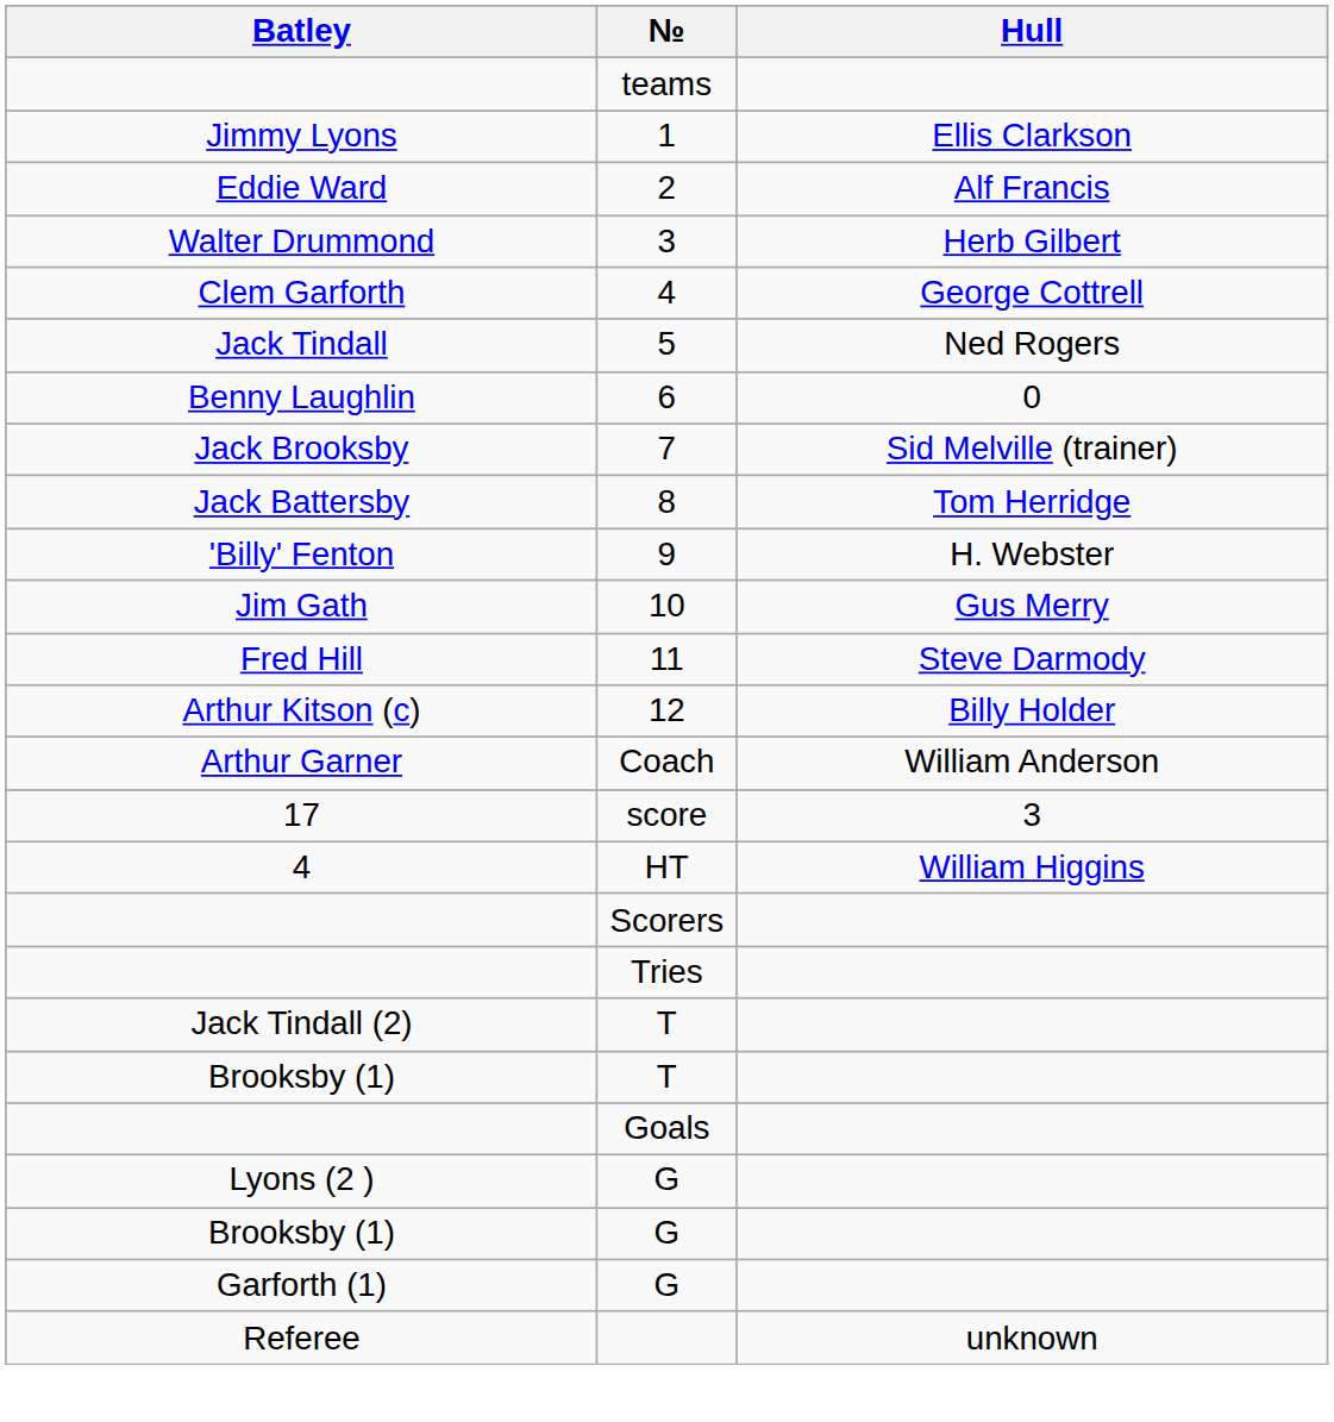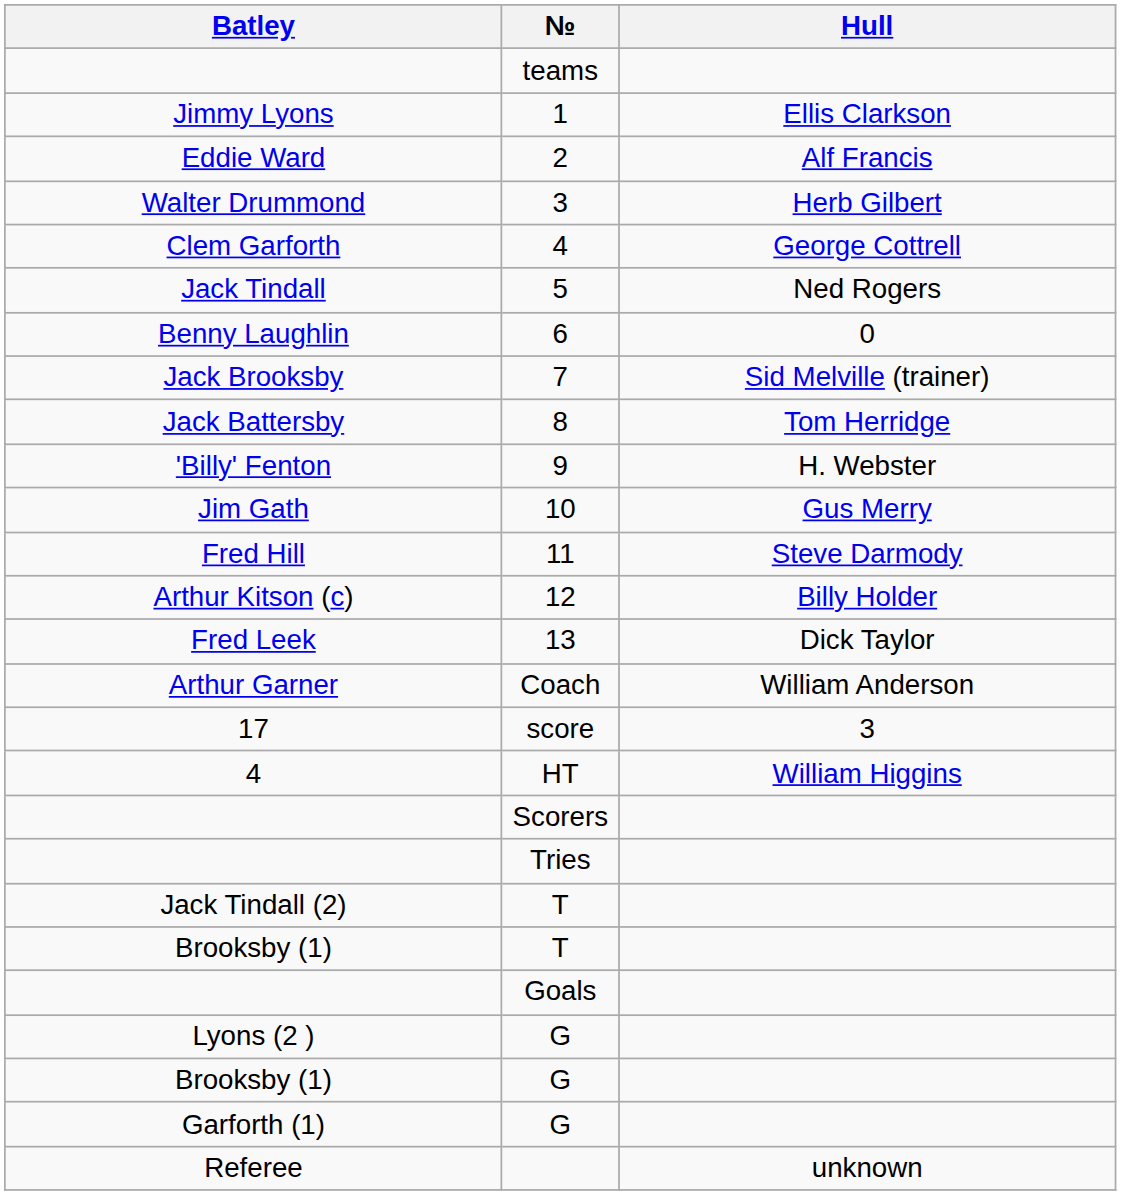 <table class="wikitable" style="text-align:center;">
 <tr>
 <th width=280 abbr=winner><a href='#'>Batley</a></th>
 <th width=60 abbr="Number">№</th>
 <th width=280 abbr=runner-up><a href='#'>Hull</a></th>
 </tr>
 <tr>
 <td></td>
 <td>teams</td>
 <td></td>
 </tr>
 <tr>
 <td><a href='#'>Jimmy Lyons</a></td>
 <td>1</td>
 <td><a href='#'>Ellis Clarkson</a></td>
 </tr>
 <tr>
 <td><a href='#'>Eddie Ward</a></td>
 <td>2</td>
 <td><a href='#'>Alf Francis</a></td>
 </tr>
 <tr>
 <td><a href='#'>Walter Drummond</a></td>
 <td>3</td>
 <td><a href='#'>Herb Gilbert</a></td>
 </tr>
 <tr>
 <td><a href='#'>Clem Garforth</a></td>
 <td>4</td>
 <td><a href='#'>George Cottrell</a></td>
 </tr>
 <tr>
 <td><a href='#'>Jack Tindall</a></td>
 <td>5</td>
 <td>Ned Rogers</td>
 </tr>
 <tr>
 <td><a href='#'>Benny Laughlin</a></td>
 <td>6</td>
 <td>0</td>
 </tr>
 <tr>
 <td><a href='#'>Jack Brooksby</a></td>
 <td>7</td>
 <td><a href='#'>Sid Melville</a> (trainer)</td>
 </tr>
 <tr>
 <td><a href='#'>Jack Battersby</a></td>
 <td>8</td>
 <td><a href='#'>Tom Herridge</a></td>
 </tr>
 <tr>
 <td><a href='#'>'Billy' Fenton</a></td>
 <td>9</td>
 <td>H. Webster</td>
 </tr>
 <tr>
 <td><a href='#'>Jim Gath</a></td>
 <td>10</td>
 <td><a href='#'>Gus Merry</a></td>
 </tr>
 <tr>
 <td><a href='#'>Fred Hill</a></td>
 <td>11</td>
 <td><a href='#'>Steve Darmody</a></td>
 </tr>
 <tr>
 <td><a href='#'>Arthur Kitson</a> (<a href='#'>c</a>)</td>
 <td>12</td>
 <td><a href='#'>Billy Holder</a></td>
 </tr>
 <tr>
+<td><a href='#'>Fred Leek</a></td>
+<td>13</td>
+<td>Dick Taylor</td>
+</tr>
+<tr>
 <td><a href='#'>Arthur Garner</a></td>
 <td>Coach</td>
 <td>William Anderson</td>
 </tr>
 <tr>
 <td>17</td>
 <td>score</td>
 <td>3</td>
 </tr>
 <tr>
 <td>4</td>
 <td>HT</td>
 <td><a href='#'>William Higgins</a></td>
 </tr>
 <tr>
 <td></td>
 <td>Scorers</td>
 <td></td>
 </tr>
 <tr>
 <td></td>
 <td>Tries</td>
 <td></td>
 </tr>
 <tr>
 <td>Jack Tindall (2)</td>
 <td>T</td>
 <td></td>
 </tr>
 <tr>
 <td>Brooksby (1)</td>
 <td>T</td>
 <td></td>
 </tr>
 <tr>
 <td></td>
 <td>Goals</td>
 <td></td>
 </tr>
 <tr>
 <td>Lyons (2 )</td>
 <td>G</td>
 <td></td>
 </tr>
 <tr>
 <td>Brooksby (1)</td>
 <td>G</td>
 <td></td>
 </tr>
 <tr>
 <td>Garforth (1)</td>
 <td>G</td>
 <td></td>
 </tr>
 <tr>
 <td>Referee</td>
 <td></td>
 <td>unknown</td>
 </tr>
 </table>
